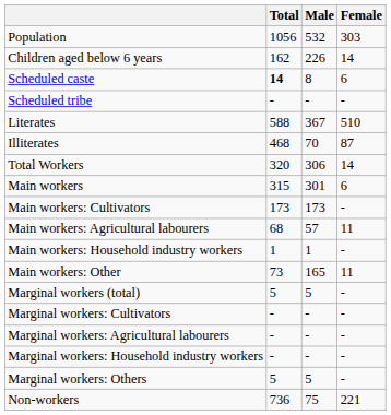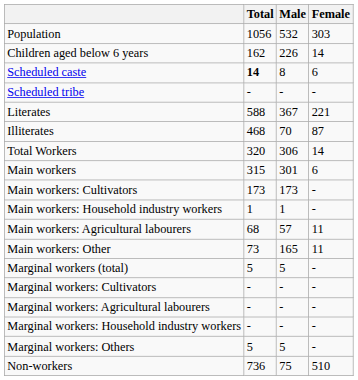 <table class="wikitable sortable">
 <tr>
 <th></th>
 <th>Total</th>
 <th>Male</th>
 <th>Female</th>
 </tr>
 <tr>
 <td>Population</td>
 <td>1056</td>
 <td>532</td>
 <td>303</td>
 </tr>
 <tr>
 <td>Children aged below 6 years</td>
 <td>162</td>
 <td>226</td>
 <td>14</td>
 </tr>
 <tr>
 <td><a href='#'>Scheduled caste</a></td>
 <td><strong>14</strong></td>
 <td>8</td>
 <td>6</td>
 </tr>
 <tr>
 <td><a href='#'>Scheduled tribe</a></td>
 <td>-</td>
 <td>-</td>
 <td>-</td>
 </tr>
 <tr>
 <td>Literates</td>
 <td>588</td>
 <td>367</td>
-<td>510</td>
+<td>221</td>
 </tr>
 <tr>
 <td>Illiterates</td>
 <td>468</td>
 <td>70</td>
 <td>87</td>
 </tr>
 <tr>
 <td>Total Workers</td>
 <td>320</td>
 <td>306</td>
 <td>14</td>
 </tr>
 <tr>
 <td>Main workers</td>
 <td>315</td>
 <td>301</td>
 <td>6</td>
 </tr>
 <tr>
 <td>Main workers: Cultivators</td>
 <td>173</td>
 <td>173</td>
 <td>-</td>
 </tr>
 <tr>
+<td>Main workers: Household industry workers</td>
+<td>1</td>
+<td>1</td>
+<td>-</td>
+</tr>
+<tr>
 <td>Main workers: Agricultural labourers</td>
 <td>68</td>
 <td>57</td>
 <td>11</td>
-</tr>
-<tr>
-<td>Main workers: Household industry workers</td>
-<td>1</td>
-<td>1</td>
-<td>-</td>
 </tr>
 <tr>
 <td>Main workers: Other</td>
 <td>73</td>
 <td>165</td>
 <td>11</td>
 </tr>
 <tr>
 <td>Marginal workers (total)</td>
 <td>5</td>
 <td>5</td>
 <td>-</td>
 </tr>
 <tr>
 <td>Marginal workers: Cultivators</td>
 <td>-</td>
 <td>-</td>
 <td>-</td>
 </tr>
 <tr>
 <td>Marginal workers: Agricultural labourers</td>
 <td>-</td>
 <td>-</td>
 <td>-</td>
 </tr>
 <tr>
 <td>Marginal workers: Household industry workers</td>
 <td>-</td>
 <td>-</td>
 <td>-</td>
 </tr>
 <tr>
 <td>Marginal workers: Others</td>
 <td>5</td>
 <td>5</td>
 <td>-</td>
 </tr>
 <tr>
 <td>Non-workers</td>
 <td>736</td>
 <td>75</td>
-<td>221</td>
+<td>510</td>
 </tr>
 </table>
